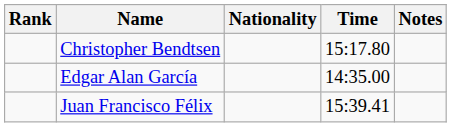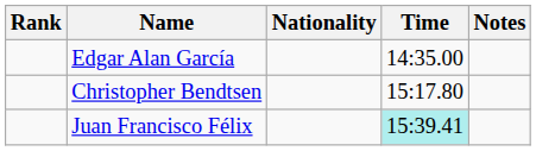 <table class="wikitable sortable" style="text-align:center">
 <tr>
 <th>Rank</th>
 <th>Name</th>
 <th>Nationality</th>
 <th>Time</th>
 <th>Notes</th>
 </tr>
 <tr>
 <td></td>
+<td align=left><a href='#'>Edgar Alan García</a></td>
+<td align=left></td>
+<td>14:35.00</td>
+<td></td>
+</tr>
+<tr>
+<td></td>
 <td align=left><a href='#'>Christopher Bendtsen</a></td>
 <td align=left></td>
 <td>15:17.80</td>
 <td></td>
 </tr>
 <tr>
 <td></td>
-<td align=left><a href='#'>Edgar Alan García</a></td>
-<td align=left></td>
-<td>14:35.00</td>
-<td></td>
-</tr>
-<tr>
-<td></td>
 <td align=left><a href='#'>Juan Francisco Félix</a></td>
 <td align=left></td>
-<td>15:39.41</td>
+<td style="background: paleturquoise;">15:39.41</td>
 <td></td>
 </tr>
 </table>
